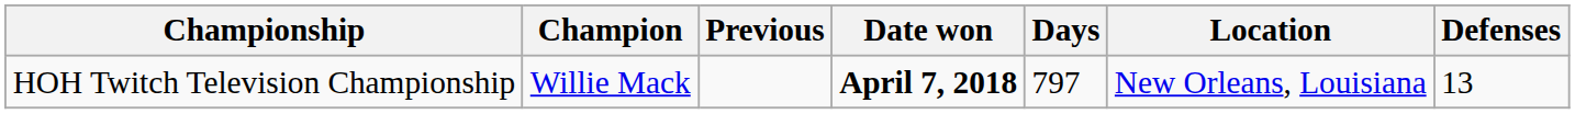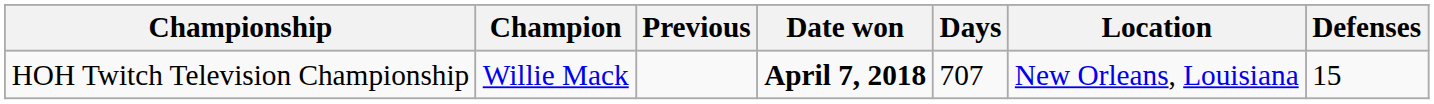 <table class="wikitable">
 <tr>
 <th>Championship</th>
 <th>Champion</th>
 <th>Previous</th>
 <th>Date won</th>
 <th>Days</th>
 <th>Location</th>
 <th>Defenses</th>
 </tr>
 <tr>
 <td>HOH Twitch Television Championship</td>
 <td><a href='#'>Willie Mack</a></td>
 <td></td>
 <td><strong>April 7, 2018</strong></td>
-<td>797</td>
+<td>707</td>
 <td><a href='#'>New Orleans</a>, <a href='#'>Louisiana</a></td>
-<td>13</td>
+<td>15</td>
 </tr>
 </table>
